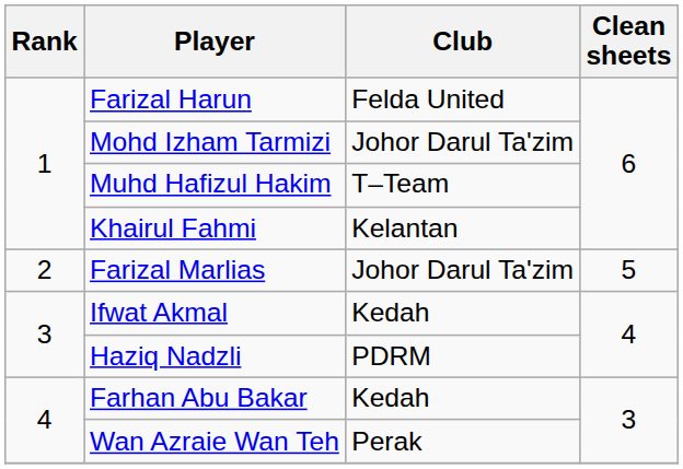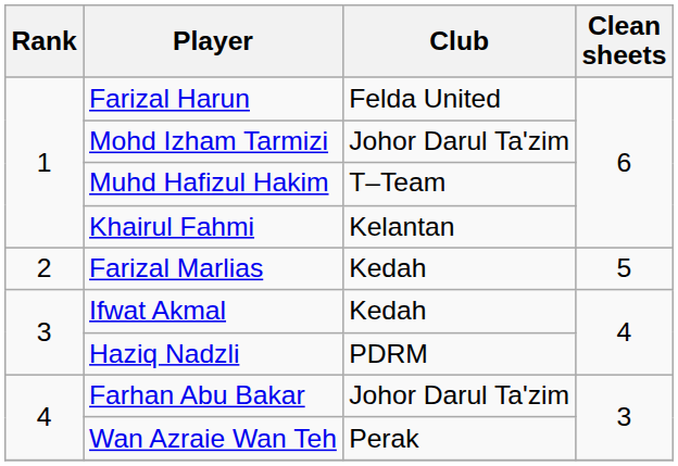 <table class="wikitable" style="text-align:center">
 <tr>
 <th>Rank</th>
 <th>Player</th>
 <th>Club</th>
 <th>Clean <br> sheets</th>
 </tr>
 <tr>
 <td rowspan=4>1</td>
 <td align="left"> <a href='#'>Farizal Harun</a></td>
 <td align="left">Felda United</td>
 <td rowspan=4>6</td>
 </tr>
 <tr>
 <td align="left"> <a href='#'>Mohd Izham Tarmizi</a></td>
 <td align="left">Johor Darul Ta'zim</td>
 </tr>
 <tr>
 <td align="left"> <a href='#'>Muhd Hafizul Hakim</a></td>
 <td align="left">T–Team</td>
 </tr>
 <tr>
 <td align="left"> <a href='#'>Khairul Fahmi</a></td>
 <td align="left">Kelantan</td>
 </tr>
 <tr>
 <td>2</td>
 <td align="left"> <a href='#'>Farizal Marlias</a></td>
-<td align="left">Johor Darul Ta'zim</td>
+<td align="left">Kedah</td>
 <td>5</td>
 </tr>
 <tr>
 <td rowspan=2>3</td>
 <td align="left"> <a href='#'>Ifwat Akmal</a></td>
 <td align="left">Kedah</td>
 <td rowspan=2>4</td>
 </tr>
 <tr>
 <td align="left"> <a href='#'>Haziq Nadzli</a></td>
 <td align="left">PDRM</td>
 </tr>
 <tr>
 <td rowspan=2>4</td>
 <td align="left"> <a href='#'>Farhan Abu Bakar</a></td>
-<td align="left">Kedah</td>
+<td align="left">Johor Darul Ta'zim</td>
 <td rowspan=2>3</td>
 </tr>
 <tr>
 <td align="left"> <a href='#'>Wan Azraie Wan Teh</a></td>
 <td align="left">Perak</td>
 </tr>
 <tr>
 </tr>
 </table>
